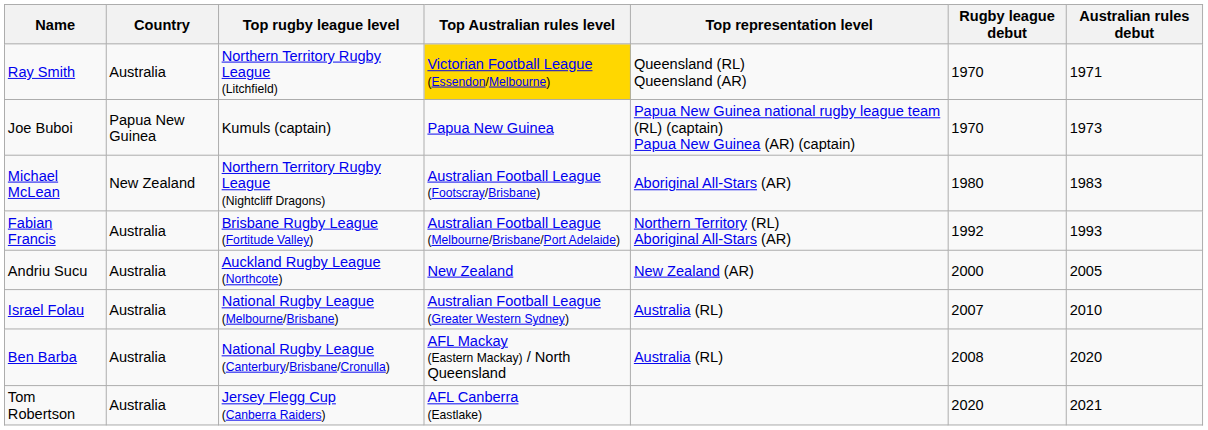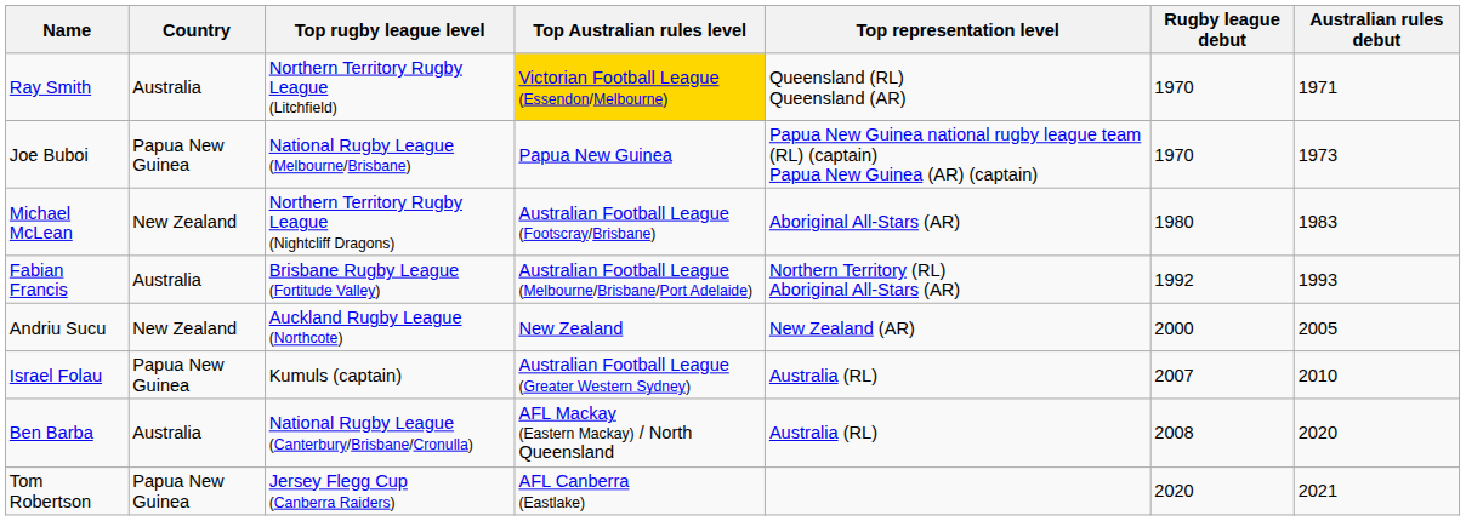 <table class="wikitable sortable" style="font-size:95%;">
 <tr>
 <th>Name</th>
 <th>Country</th>
 <th>Top rugby league level</th>
 <th>Top Australian rules level</th>
 <th>Top representation level</th>
 <th>Rugby league debut</th>
 <th>Australian rules debut</th>
 </tr>
 <tr>
 <td><a href='#'>Ray Smith</a></td>
 <td>Australia</td>
 <td><a href='#'>Northern Territory Rugby League</a><br><small>(Litchfield)</small></td>
 <td style="background: gold;"><a href='#'>Victorian Football League</a><br><small>(<a href='#'>Essendon</a>/<a href='#'>Melbourne</a>)</small></td>
 <td>Queensland (RL)<br>Queensland (AR)</td>
 <td>1970</td>
 <td>1971</td>
 </tr>
 <tr>
 <td>Joe Buboi</td>
 <td>Papua New Guinea</td>
-<td>Kumuls (captain)</td>
+<td><a href='#'>National Rugby League</a><br><small>(<a href='#'>Melbourne</a>/<a href='#'>Brisbane</a>)</small></td>
 <td><a href='#'>Papua New Guinea</a></td>
 <td><a href='#'>Papua New Guinea national rugby league team</a> (RL) (captain) <br><a href='#'>Papua New Guinea</a> (AR) (captain)</td>
 <td>1970</td>
 <td>1973</td>
 </tr>
 <tr>
 <td><a href='#'>Michael McLean</a></td>
 <td>New Zealand</td>
 <td><a href='#'>Northern Territory Rugby League</a><br><small>(Nightcliff Dragons)</small></td>
 <td><a href='#'>Australian Football League</a><br><small>(<a href='#'>Footscray</a>/<a href='#'>Brisbane</a>)</small></td>
 <td><a href='#'>Aboriginal All-Stars</a> (AR)</td>
 <td>1980</td>
 <td>1983</td>
 </tr>
 <tr>
 <td><a href='#'>Fabian Francis</a></td>
 <td>Australia</td>
 <td><a href='#'>Brisbane Rugby League</a><br><small>(<a href='#'>Fortitude Valley</a>)</small></td>
 <td><a href='#'>Australian Football League</a><br><small>(<a href='#'>Melbourne</a>/<a href='#'>Brisbane</a>/<a href='#'>Port Adelaide</a>)</small></td>
 <td><a href='#'>Northern Territory</a> (RL)<br><a href='#'>Aboriginal All-Stars</a> (AR)</td>
 <td>1992</td>
 <td>1993</td>
 </tr>
 <tr>
 <td>Andriu Sucu</td>
-<td>Australia</td>
+<td>New Zealand</td>
 <td><a href='#'>Auckland Rugby League</a><br><small>(<a href='#'>Northcote</a>)</small></td>
 <td><a href='#'>New Zealand</a></td>
 <td><a href='#'>New Zealand</a> (AR)</td>
 <td>2000</td>
 <td>2005</td>
 </tr>
 <tr>
 <td><a href='#'>Israel Folau</a></td>
-<td>Australia</td>
-<td><a href='#'>National Rugby League</a><br><small>(<a href='#'>Melbourne</a>/<a href='#'>Brisbane</a>)</small></td>
+<td>Papua New Guinea</td>
+<td>Kumuls (captain)</td>
 <td><a href='#'>Australian Football League</a><br><small>(<a href='#'>Greater Western Sydney</a>)</small></td>
 <td><a href='#'>Australia</a> (RL)</td>
 <td>2007</td>
 <td>2010</td>
 </tr>
 <tr>
 <td><a href='#'>Ben Barba</a></td>
 <td>Australia</td>
 <td><a href='#'>National Rugby League</a><br><small>(<a href='#'>Canterbury</a>/<a href='#'>Brisbane</a>/<a href='#'>Cronulla</a>)</small></td>
 <td><a href='#'>AFL Mackay</a><br><small>(Eastern Mackay)</small> / North Queensland</td>
 <td><a href='#'>Australia</a> (RL)</td>
 <td>2008</td>
 <td>2020</td>
 </tr>
 <tr>
 <td>Tom Robertson</td>
-<td>Australia</td>
+<td>Papua New Guinea</td>
 <td><a href='#'>Jersey Flegg Cup</a><br><small>(<a href='#'>Canberra Raiders</a>)</small></td>
 <td><a href='#'>AFL Canberra</a><br><small>(Eastlake)</small></td>
 <td></td>
 <td>2020</td>
 <td>2021</td>
 </tr>
 </table>
